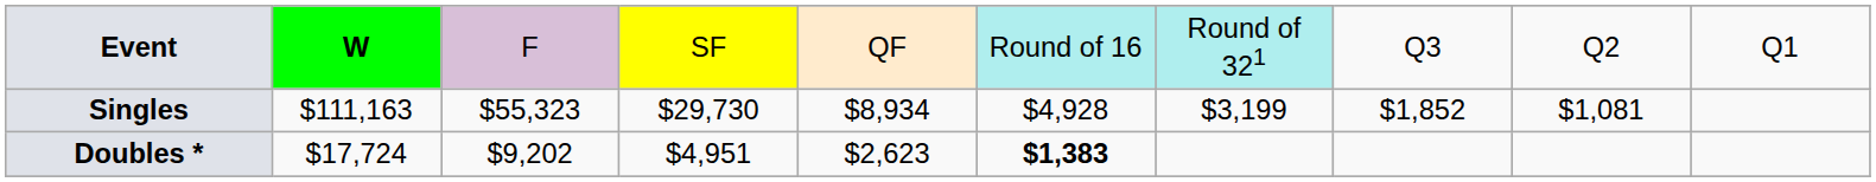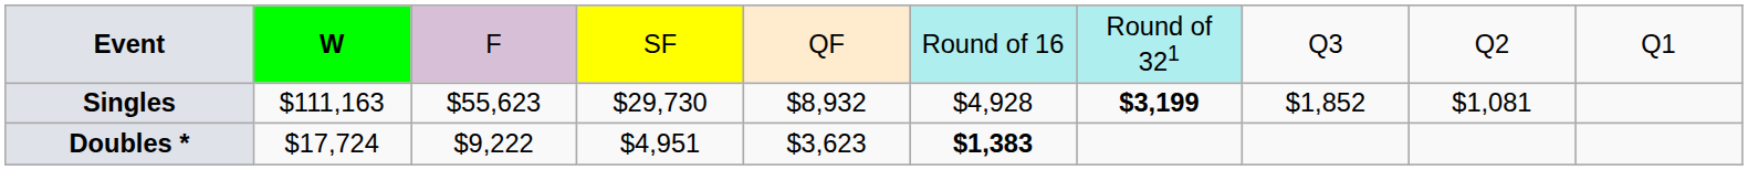 <table class=wikitable style=font-size:90%;text-align:center>
 <tr>
 <td style="width:130px; background:#dfe2e9;"><strong>Event</strong></td>
 <td style="width:80px; background:lime;"><strong>W</strong></td>
 <td style="width:85px; background:thistle;">F</td>
 <td style="width:85px; background:#ff0;">SF</td>
 <td style="width:85px; background:#ffebcd;">QF</td>
 <td style="width:85px; background:#afeeee;">Round of 16</td>
 <td style="width:85px; background:#afeeee;">Round of 32<sup>1</sup></td>
 <td width=85>Q3</td>
 <td width=85>Q2</td>
 <td width=85>Q1</td>
 </tr>
 <tr>
 <td style="background:#dfe2e9;"><strong>Singles</strong></td>
 <td>$111,163</td>
-<td>$55,323</td>
+<td>$55,623</td>
 <td>$29,730</td>
-<td>$8,934</td>
+<td>$8,932</td>
 <td>$4,928</td>
-<td>$3,199</td>
+<td><strong>$3,199</strong></td>
 <td>$1,852</td>
 <td>$1,081</td>
 <td></td>
 </tr>
 <tr>
 <td style="background:#dfe2e9;"><strong>Doubles *</strong></td>
 <td>$17,724</td>
-<td>$9,202</td>
+<td>$9,222</td>
 <td>$4,951</td>
-<td>$2,623</td>
+<td>$3,623</td>
 <td><strong>$1,383</strong></td>
 <td></td>
 <td></td>
 <td></td>
 <td></td>
 </tr>
 </table>
